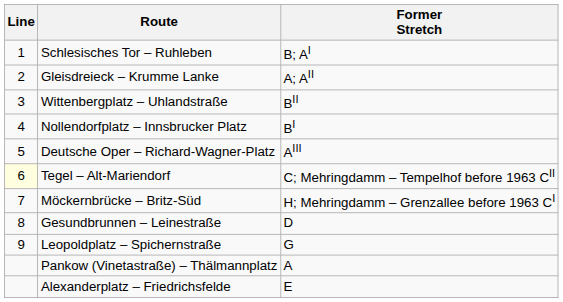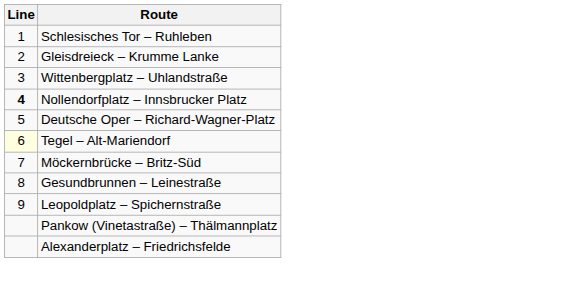 <table class="wikitable">
 <tr>
 <th>Line</th>
 <th>Route</th>
-<th>Former<br>Stretch</th>
 </tr>
 <tr>
 <td align= center>1</td>
 <td>Schlesisches Tor – Ruhleben</td>
-<td>B; A<sup>I</sup></td>
 </tr>
 <tr>
 <td align= center>2</td>
 <td>Gleisdreieck – Krumme Lanke</td>
-<td>A; A<sup>II</sup></td>
 </tr>
 <tr>
 <td align= center>3</td>
 <td>Wittenbergplatz – Uhlandstraße</td>
-<td>B<sup>II</sup></td>
 </tr>
 <tr>
-<td align= center>4</td>
+<td align= center><strong>4</strong></td>
 <td>Nollendorfplatz – Innsbrucker Platz</td>
-<td>B<sup>I</sup></td>
 </tr>
 <tr>
 <td align= center>5</td>
 <td>Deutsche Oper – Richard-Wagner-Platz</td>
-<td>A<sup>III</sup></td>
 </tr>
 <tr>
 <td align= center style="background: lightyellow;">6</td>
 <td>Tegel – Alt-Mariendorf</td>
-<td>C; Mehringdamm – Tempelhof before 1963 C<sup>II</sup></td>
 </tr>
 <tr>
 <td align= center>7</td>
 <td>Möckernbrücke – Britz-Süd</td>
-<td>H; Mehringdamm – Grenzallee before 1963 C<sup>I</sup></td>
 </tr>
 <tr>
 <td align= center>8</td>
 <td>Gesundbrunnen – Leinestraße</td>
-<td>D</td>
 </tr>
 <tr>
 <td align= center>9</td>
 <td>Leopoldplatz – Spichernstraße</td>
-<td>G</td>
 </tr>
 <tr>
 <td></td>
 <td>Pankow (Vinetastraße) – Thälmannplatz</td>
-<td>A</td>
 </tr>
 <tr>
 <td></td>
 <td>Alexanderplatz – Friedrichsfelde</td>
-<td>E</td>
 </tr>
 </table>
